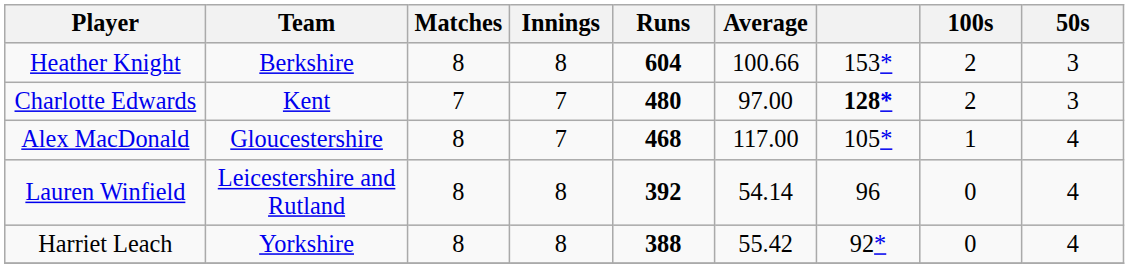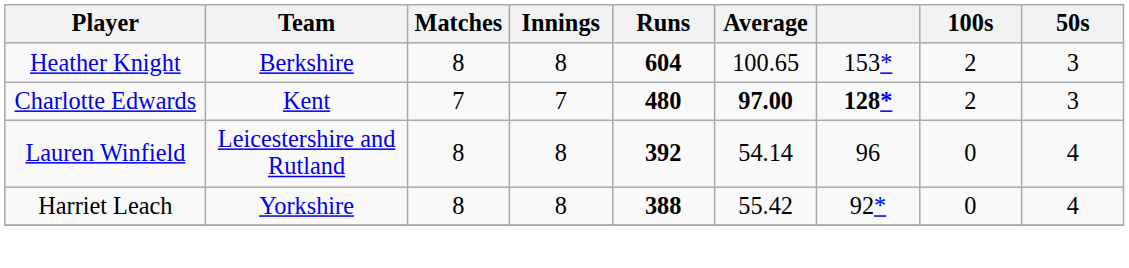 <table class="wikitable" style="text-align:center;">
 <tr>
 <th width=125>Player</th>
 <th width=125>Team</th>
 <th width=60>Matches</th>
 <th width=60>Innings</th>
 <th width=60>Runs</th>
 <th width=60>Average</th>
 <th width=60></th>
 <th width=60>100s</th>
 <th width=60>50s</th>
 </tr>
 <tr>
 <td><a href='#'>Heather Knight</a></td>
 <td><a href='#'>Berkshire</a></td>
 <td>8</td>
 <td>8</td>
 <td><strong>604</strong></td>
-<td>100.66</td>
+<td>100.65</td>
 <td>153<a href='#'>*</a></td>
 <td>2</td>
 <td>3</td>
 </tr>
 <tr>
 <td><a href='#'>Charlotte Edwards</a></td>
 <td><a href='#'>Kent</a></td>
 <td>7</td>
 <td>7</td>
 <td><strong>480</strong></td>
-<td>97.00</td>
+<td><strong>97.00</strong></td>
 <td><strong>128<a href='#'>*</a></strong></td>
 <td>2</td>
 <td>3</td>
-</tr>
-<tr>
-<td><a href='#'>Alex MacDonald</a></td>
-<td><a href='#'>Gloucestershire</a></td>
-<td>8</td>
-<td>7</td>
-<td><strong>468</strong></td>
-<td>117.00</td>
-<td>105<a href='#'>*</a></td>
-<td>1</td>
-<td>4</td>
 </tr>
 <tr>
 <td><a href='#'>Lauren Winfield</a></td>
 <td><a href='#'>Leicestershire and Rutland</a></td>
 <td>8</td>
 <td>8</td>
 <td><strong>392</strong></td>
 <td>54.14</td>
 <td>96</td>
 <td>0</td>
 <td>4</td>
 </tr>
 <tr>
 <td>Harriet Leach</td>
 <td><a href='#'>Yorkshire</a></td>
 <td>8</td>
 <td>8</td>
 <td><strong>388</strong></td>
 <td>55.42</td>
 <td>92<a href='#'>*</a></td>
 <td>0</td>
 <td>4</td>
 </tr>
 <tr>
 </tr>
 </table>
